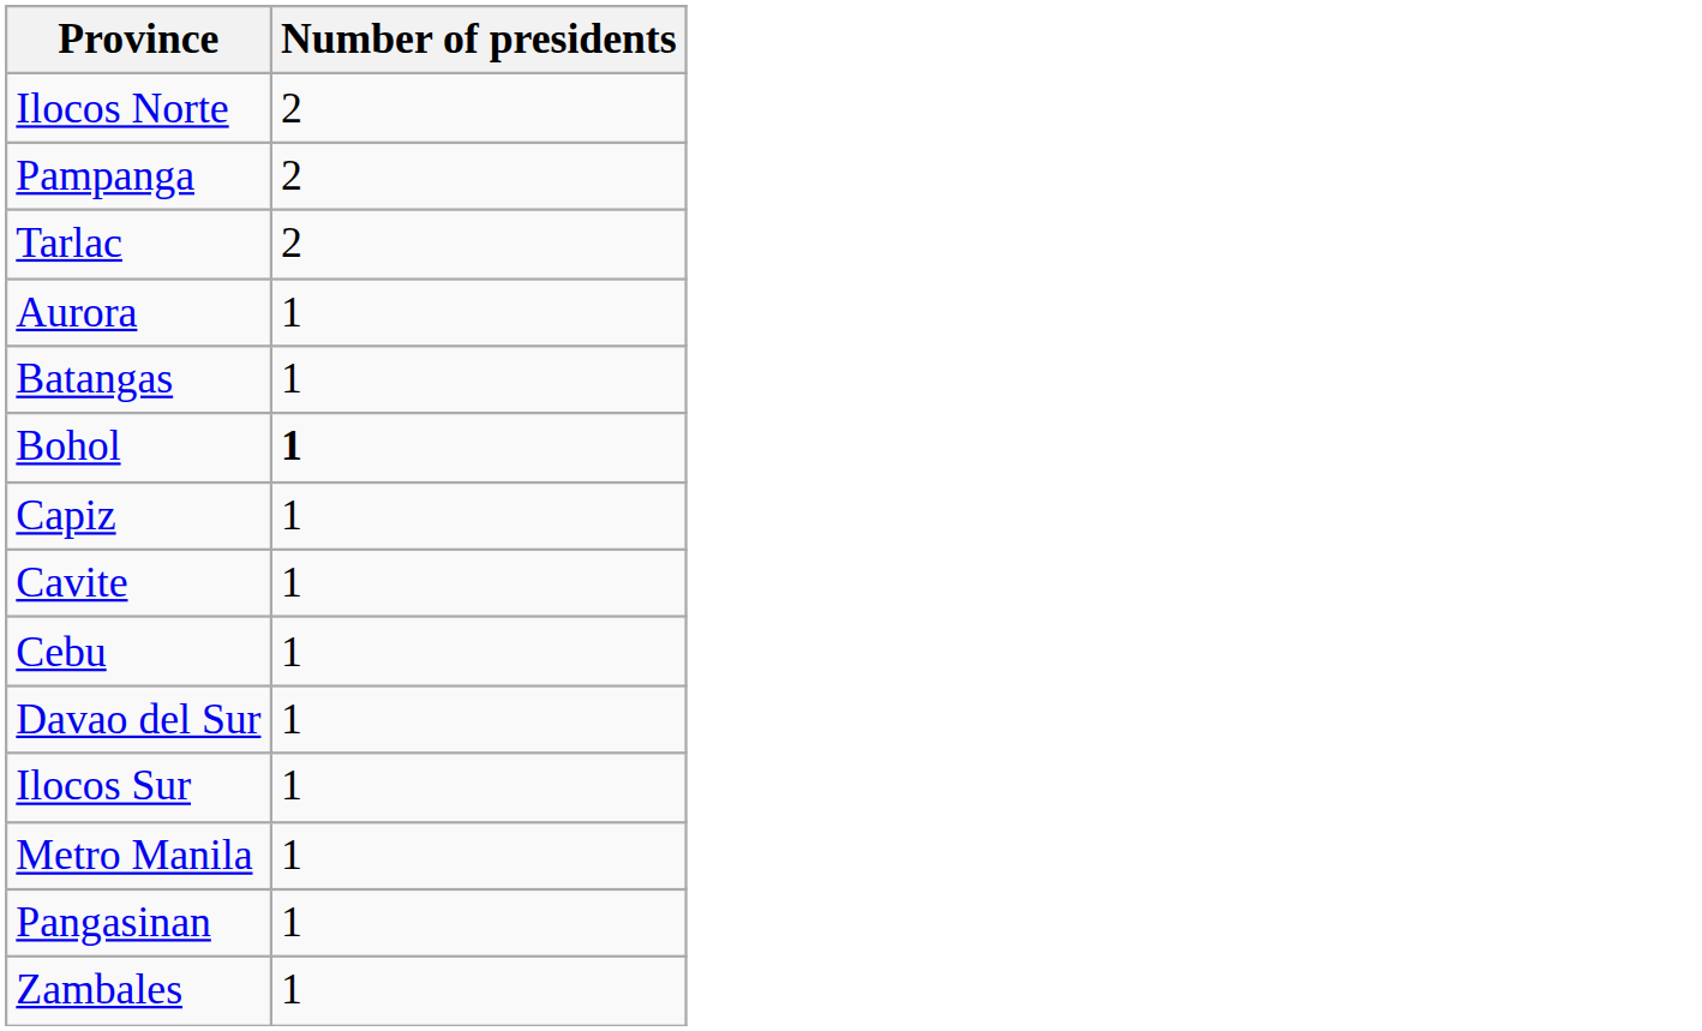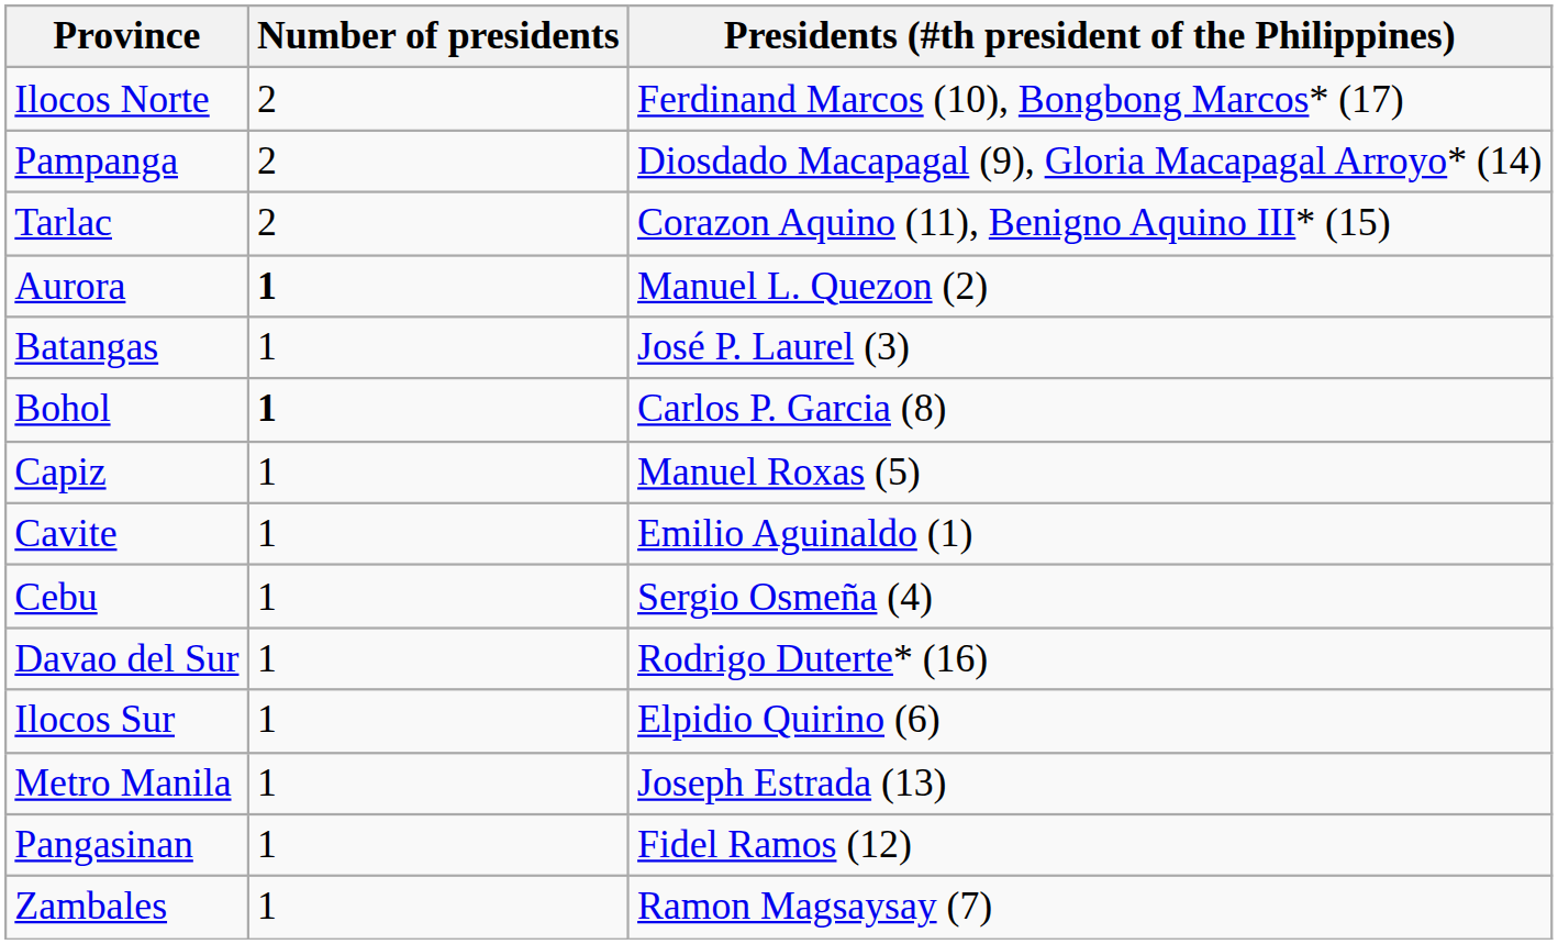 <table class="sortable wikitable" style="text-align: left;">
 <tr>
 <th>Province</th>
 <th>Number of presidents</th>
+<th>Presidents (#th president of the Philippines)</th>
 </tr>
 <tr>
 <td><a href='#'>Ilocos Norte</a></td>
 <td>2</td>
+<td><a href='#'>Ferdinand Marcos</a> (10), <a href='#'>Bongbong Marcos</a>* (17)</td>
 </tr>
 <tr>
 <td><a href='#'>Pampanga</a></td>
 <td>2</td>
+<td><a href='#'>Diosdado Macapagal</a> (9), <a href='#'>Gloria Macapagal Arroyo</a>* (14)</td>
 </tr>
 <tr>
 <td><a href='#'>Tarlac</a></td>
 <td>2</td>
+<td><a href='#'>Corazon Aquino</a> (11), <a href='#'>Benigno Aquino III</a>* (15)</td>
 </tr>
 <tr>
 <td><a href='#'>Aurora</a></td>
-<td>1</td>
+<td><strong>1</strong></td>
+<td><a href='#'>Manuel L. Quezon</a> (2)</td>
 </tr>
 <tr>
 <td><a href='#'>Batangas</a></td>
 <td>1</td>
+<td><a href='#'>José P. Laurel</a> (3)</td>
 </tr>
 <tr>
 <td><a href='#'>Bohol</a></td>
 <td><strong>1</strong></td>
+<td><a href='#'>Carlos P. Garcia</a> (8)</td>
 </tr>
 <tr>
 <td><a href='#'>Capiz</a></td>
 <td>1</td>
+<td><a href='#'>Manuel Roxas</a> (5)</td>
 </tr>
 <tr>
 <td><a href='#'>Cavite</a></td>
 <td>1</td>
+<td><a href='#'>Emilio Aguinaldo</a> (1)</td>
 </tr>
 <tr>
 <td><a href='#'>Cebu</a></td>
 <td>1</td>
+<td><a href='#'>Sergio Osmeña</a> (4)</td>
 </tr>
 <tr>
 <td><a href='#'>Davao del Sur</a></td>
 <td>1</td>
+<td><a href='#'>Rodrigo Duterte</a>* (16)</td>
 </tr>
 <tr>
 <td><a href='#'>Ilocos Sur</a></td>
 <td>1</td>
+<td><a href='#'>Elpidio Quirino</a> (6)</td>
 </tr>
 <tr>
 <td><a href='#'>Metro Manila</a></td>
 <td>1</td>
+<td><a href='#'>Joseph Estrada</a> (13)</td>
 </tr>
 <tr>
 <td><a href='#'>Pangasinan</a></td>
 <td>1</td>
+<td><a href='#'>Fidel Ramos</a> (12)</td>
 </tr>
 <tr>
 <td><a href='#'>Zambales</a></td>
 <td>1</td>
+<td><a href='#'>Ramon Magsaysay</a> (7)</td>
 </tr>
 </table>
